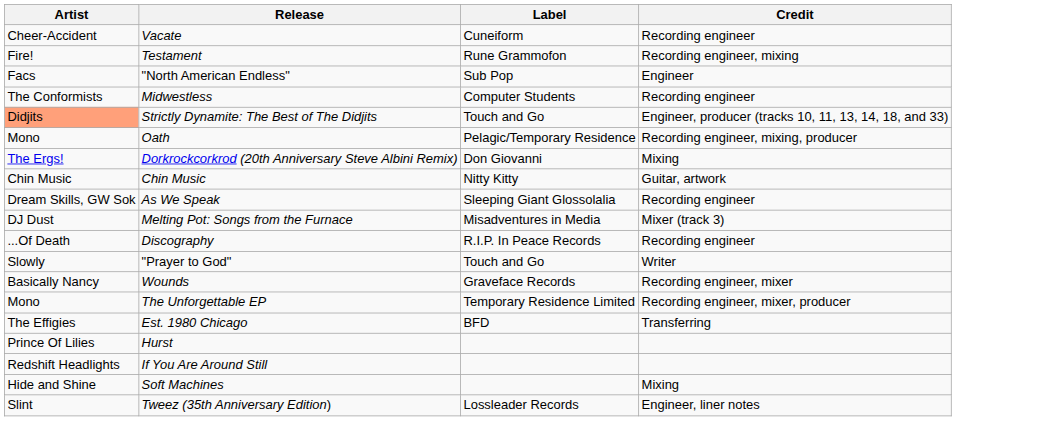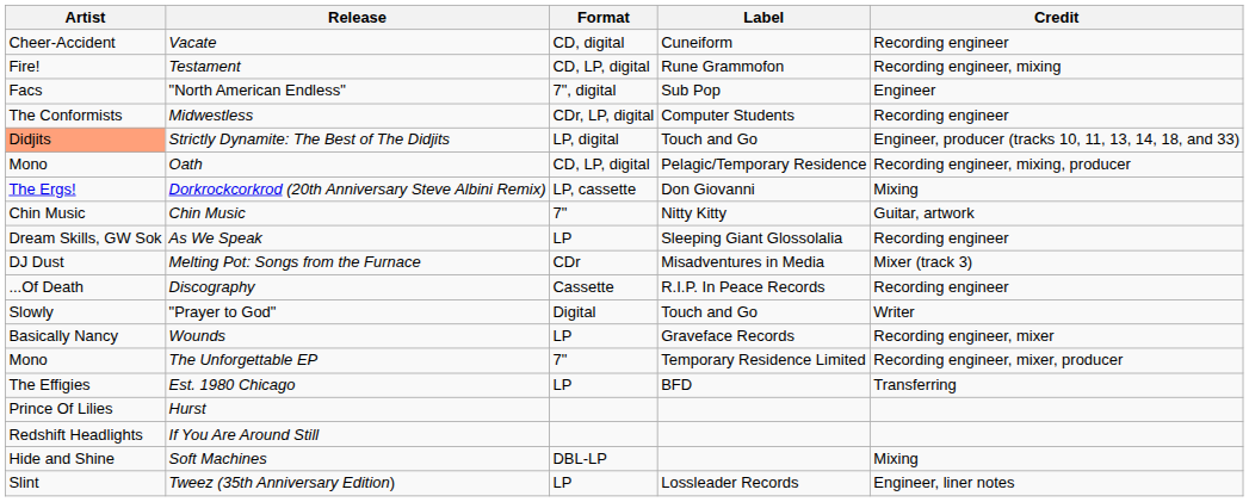 <table class="wikitable sortable">
 <tr>
 <th>Artist</th>
 <th>Release</th>
+<th>Format</th>
 <th>Label</th>
 <th>Credit</th>
 </tr>
 <tr>
 <td>Cheer-Accident</td>
 <td><em>Vacate</em></td>
+<td>CD, digital</td>
 <td>Cuneiform</td>
 <td>Recording engineer</td>
 </tr>
 <tr>
 <td>Fire!</td>
 <td><em>Testament</em></td>
+<td>CD, LP, digital</td>
 <td>Rune Grammofon</td>
 <td>Recording engineer, mixing</td>
 </tr>
 <tr>
 <td>Facs</td>
 <td>"North American Endless"</td>
+<td>7", digital</td>
 <td>Sub Pop</td>
 <td>Engineer</td>
 </tr>
 <tr>
 <td>The Conformists</td>
 <td><em>Midwestless</em></td>
+<td>CDr, LP, digital</td>
 <td>Computer Students</td>
 <td>Recording engineer</td>
 </tr>
 <tr>
 <td style="background: lightsalmon;">Didjits</td>
 <td><em>Strictly Dynamite: The Best of The Didjits</em></td>
+<td>LP, digital</td>
 <td>Touch and Go</td>
 <td>Engineer, producer (tracks 10, 11, 13, 14, 18, and 33)</td>
 </tr>
 <tr>
 <td>Mono</td>
 <td><em>Oath</em></td>
+<td>CD, LP, digital</td>
 <td>Pelagic/Temporary Residence</td>
 <td>Recording engineer, mixing, producer</td>
 </tr>
 <tr>
 <td><a href='#'>The Ergs!</a></td>
 <td><em><a href='#'>Dorkrockcorkrod</a></em> <em>(20th Anniversary Steve Albini Remix)</em></td>
+<td>LP, cassette</td>
 <td>Don Giovanni</td>
 <td>Mixing</td>
 </tr>
 <tr>
 <td>Chin Music</td>
 <td><em>Chin Music</em></td>
+<td>7"</td>
 <td>Nitty Kitty</td>
 <td>Guitar, artwork</td>
 </tr>
 <tr>
 <td>Dream Skills, GW Sok</td>
 <td><em>As We Speak</em></td>
+<td>LP</td>
 <td>Sleeping Giant Glossolalia</td>
 <td>Recording engineer</td>
 </tr>
 <tr>
 <td>DJ Dust</td>
 <td><em>Melting Pot: Songs from the Furnace</em></td>
+<td>CDr</td>
 <td>Misadventures in Media</td>
 <td>Mixer (track 3)</td>
 </tr>
 <tr>
 <td>...Of Death</td>
 <td><em>Discography</em></td>
+<td>Cassette</td>
 <td>R.I.P. In Peace Records</td>
 <td>Recording engineer</td>
 </tr>
 <tr>
 <td>Slowly</td>
 <td>"Prayer to God"</td>
+<td>Digital</td>
 <td>Touch and Go</td>
 <td>Writer</td>
 </tr>
 <tr>
 <td>Basically Nancy</td>
 <td><em>Wounds</em></td>
+<td>LP</td>
 <td>Graveface Records</td>
 <td>Recording engineer, mixer</td>
 </tr>
 <tr>
 <td>Mono</td>
 <td><em>The Unforgettable EP</em></td>
+<td>7"</td>
 <td>Temporary Residence Limited</td>
 <td>Recording engineer, mixer, producer</td>
 </tr>
 <tr>
 <td>The Effigies</td>
 <td><em>Est. 1980 Chicago</em></td>
+<td>LP</td>
 <td>BFD</td>
 <td>Transferring</td>
 </tr>
 <tr>
 <td>Prince Of Lilies</td>
 <td><em>Hurst</em></td>
 <td></td>
 <td></td>
+<td></td>
 </tr>
 <tr>
 <td>Redshift Headlights</td>
 <td><em>If You Are Around Still</em></td>
 <td></td>
 <td></td>
+<td></td>
 </tr>
 <tr>
 <td>Hide and Shine</td>
 <td><em>Soft Machines</em></td>
+<td>DBL-LP</td>
 <td></td>
 <td>Mixing</td>
 </tr>
 <tr>
 <td>Slint</td>
 <td><em>Tweez (35th Anniversary Edition</em>)</td>
+<td>LP</td>
 <td>Lossleader Records</td>
 <td>Engineer, liner notes</td>
 </tr>
 </table>
